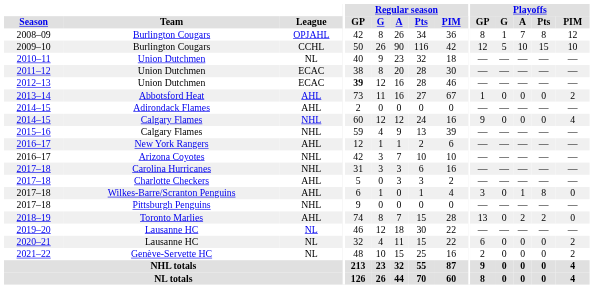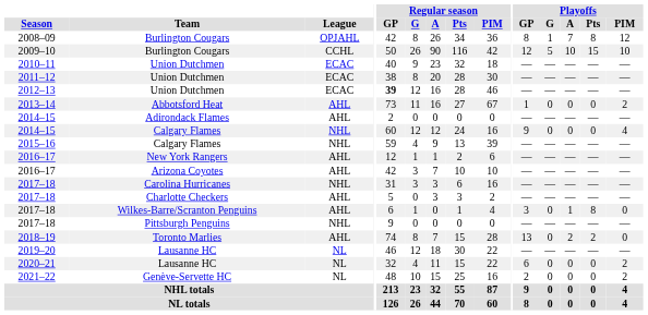 <table border="0" cellpadding="1" cellspacing="0" style="text-align:center; width:60em">
 <tr bgcolor="#e0e0e0">
 <th colspan="3" bgcolor="#ffffff"></th>
 <th rowspan="99" bgcolor="#ffffff"></th>
 <th colspan="5"><a href='#'>Regular season</a></th>
 <th rowspan="99" bgcolor="#ffffff"></th>
 <th colspan="5"><a href='#'>Playoffs</a></th>
 </tr>
 <tr bgcolor="#e0e0e0">
 <th><a href='#'>Season</a></th>
 <th>Team</th>
 <th>League</th>
 <th>GP</th>
 <th><a href='#'>G</a></th>
 <th><a href='#'>A</a></th>
 <th><a href='#'>Pts</a></th>
 <th><a href='#'>PIM</a></th>
 <th>GP</th>
 <th>G</th>
 <th>A</th>
 <th>Pts</th>
 <th>PIM</th>
 </tr>
 <tr>
 <td>2008–09</td>
 <td><a href='#'>Burlington Cougars</a></td>
 <td><a href='#'>OPJAHL</a></td>
 <td>42</td>
 <td>8</td>
 <td>26</td>
 <td>34</td>
 <td>36</td>
 <td>8</td>
 <td>1</td>
 <td>7</td>
 <td>8</td>
 <td>12</td>
 </tr>
 <tr bgcolor="#f0f0f0">
 <td>2009–10</td>
 <td>Burlington Cougars</td>
 <td>CCHL</td>
 <td>50</td>
 <td>26</td>
 <td>90</td>
 <td>116</td>
 <td>42</td>
 <td>12</td>
 <td>5</td>
 <td>10</td>
 <td>15</td>
 <td>10</td>
 </tr>
 <tr>
 <td><a href='#'>2010–11</a></td>
 <td><a href='#'>Union Dutchmen</a></td>
-<td>NL</td>
+<td><a href='#'>ECAC</a></td>
 <td>40</td>
 <td>9</td>
 <td>23</td>
 <td>32</td>
 <td>18</td>
 <td>—</td>
 <td>—</td>
 <td>—</td>
 <td>—</td>
 <td>—</td>
 </tr>
 <tr bgcolor="#f0f0f0">
 <td><a href='#'>2011–12</a></td>
 <td>Union Dutchmen</td>
 <td>ECAC</td>
 <td>38</td>
 <td>8</td>
 <td>20</td>
 <td>28</td>
 <td>30</td>
 <td>—</td>
 <td>—</td>
 <td>—</td>
 <td>—</td>
 <td>—</td>
 </tr>
 <tr>
 <td><a href='#'>2012–13</a></td>
 <td>Union Dutchmen</td>
 <td>ECAC</td>
 <td><strong>39</strong></td>
 <td>12</td>
 <td>16</td>
 <td>28</td>
 <td>46</td>
 <td>—</td>
 <td>—</td>
 <td>—</td>
 <td>—</td>
 <td>—</td>
 </tr>
 <tr bgcolor="#f0f0f0">
 <td><a href='#'>2013–14</a></td>
 <td><a href='#'>Abbotsford Heat</a></td>
 <td><a href='#'>AHL</a></td>
 <td>73</td>
 <td>11</td>
 <td>16</td>
 <td>27</td>
 <td>67</td>
 <td>1</td>
 <td>0</td>
 <td>0</td>
 <td>0</td>
 <td>2</td>
 </tr>
 <tr>
 <td><a href='#'>2014–15</a></td>
 <td><a href='#'>Adirondack Flames</a></td>
 <td>AHL</td>
 <td>2</td>
 <td>0</td>
 <td>0</td>
 <td>0</td>
 <td>0</td>
 <td>—</td>
 <td>—</td>
 <td>—</td>
 <td>—</td>
 <td>—</td>
 </tr>
 <tr bgcolor="#f0f0f0">
 <td><a href='#'>2014–15</a></td>
 <td><a href='#'>Calgary Flames</a></td>
 <td><a href='#'>NHL</a></td>
 <td>60</td>
 <td>12</td>
 <td>12</td>
 <td>24</td>
 <td>16</td>
 <td>9</td>
 <td>0</td>
 <td>0</td>
 <td>0</td>
 <td>4</td>
 </tr>
 <tr>
 <td><a href='#'>2015–16</a></td>
 <td>Calgary Flames</td>
 <td>NHL</td>
 <td>59</td>
 <td>4</td>
 <td>9</td>
 <td>13</td>
 <td>39</td>
 <td>—</td>
 <td>—</td>
 <td>—</td>
 <td>—</td>
 <td>—</td>
 </tr>
 <tr bgcolor="#f0f0f0">
 <td><a href='#'>2016–17</a></td>
 <td><a href='#'>New York Rangers</a></td>
 <td>AHL</td>
 <td>12</td>
 <td>1</td>
 <td>1</td>
 <td>2</td>
 <td>6</td>
 <td>—</td>
 <td>—</td>
 <td>—</td>
 <td>—</td>
 <td>—</td>
 </tr>
 <tr>
 <td>2016–17</td>
 <td><a href='#'>Arizona Coyotes</a></td>
-<td>NHL</td>
+<td>AHL</td>
 <td>42</td>
 <td>3</td>
 <td>7</td>
 <td>10</td>
 <td>10</td>
 <td>—</td>
 <td>—</td>
 <td>—</td>
 <td>—</td>
 <td>—</td>
 </tr>
 <tr bgcolor="#f0f0f0">
 <td><a href='#'>2017–18</a></td>
 <td><a href='#'>Carolina Hurricanes</a></td>
 <td>NHL</td>
 <td>31</td>
 <td>3</td>
 <td>3</td>
 <td>6</td>
 <td>16</td>
 <td>—</td>
 <td>—</td>
 <td>—</td>
 <td>—</td>
 <td>—</td>
 </tr>
 <tr>
 <td><a href='#'>2017–18</a></td>
 <td><a href='#'>Charlotte Checkers</a></td>
 <td>AHL</td>
 <td>5</td>
 <td>0</td>
 <td>3</td>
 <td>3</td>
 <td>2</td>
 <td>—</td>
 <td>—</td>
 <td>—</td>
 <td>—</td>
 <td>—</td>
 </tr>
 <tr bgcolor="#f0f0f0">
 <td>2017–18</td>
 <td><a href='#'>Wilkes-Barre/Scranton Penguins</a></td>
 <td>AHL</td>
 <td>6</td>
 <td>1</td>
 <td>0</td>
 <td>1</td>
 <td>4</td>
 <td>3</td>
 <td>0</td>
 <td>1</td>
 <td>8</td>
 <td>0</td>
 </tr>
 <tr>
 <td>2017–18</td>
 <td><a href='#'>Pittsburgh Penguins</a></td>
 <td>NHL</td>
 <td>9</td>
 <td>0</td>
 <td>0</td>
 <td>0</td>
 <td>0</td>
 <td>—</td>
 <td>—</td>
 <td>—</td>
 <td>—</td>
 <td>—</td>
 </tr>
 <tr bgcolor="#f0f0f0">
 <td><a href='#'>2018–19</a></td>
 <td><a href='#'>Toronto Marlies</a></td>
 <td>AHL</td>
 <td>74</td>
 <td>8</td>
 <td>7</td>
 <td>15</td>
 <td>28</td>
 <td>13</td>
 <td>0</td>
 <td>2</td>
 <td>2</td>
 <td>0</td>
 </tr>
 <tr>
 <td><a href='#'>2019–20</a></td>
 <td><a href='#'>Lausanne HC</a></td>
 <td><a href='#'>NL</a></td>
 <td>46</td>
 <td>12</td>
 <td>18</td>
 <td>30</td>
 <td>22</td>
 <td>—</td>
 <td>—</td>
 <td>—</td>
 <td>—</td>
 <td>—</td>
 </tr>
 <tr bgcolor="#f0f0f0">
 <td><a href='#'>2020–21</a></td>
 <td>Lausanne HC</td>
 <td>NL</td>
 <td>32</td>
 <td>4</td>
 <td>11</td>
 <td>15</td>
 <td>22</td>
 <td>6</td>
 <td>0</td>
 <td>0</td>
 <td>0</td>
 <td>2</td>
 </tr>
 <tr>
 <td><a href='#'>2021–22</a></td>
 <td><a href='#'>Genève-Servette HC</a></td>
 <td>NL</td>
 <td>48</td>
 <td>10</td>
 <td>15</td>
 <td>25</td>
 <td>16</td>
 <td>2</td>
 <td>0</td>
 <td>0</td>
 <td>0</td>
 <td>2</td>
 </tr>
 <tr bgcolor="#e0e0e0">
 <th colspan="3">NHL totals</th>
 <th>213</th>
 <th>23</th>
 <th>32</th>
 <th>55</th>
 <th>87</th>
 <th>9</th>
 <th>0</th>
 <th>0</th>
 <th>0</th>
 <th>4</th>
 </tr>
 <tr bgcolor="#e0e0e0">
 <th colspan="3">NL totals</th>
 <th>126</th>
 <th>26</th>
 <th>44</th>
 <th>70</th>
 <th>60</th>
 <th>8</th>
 <th>0</th>
 <th>0</th>
 <th>0</th>
 <th>4</th>
 </tr>
 </table>
